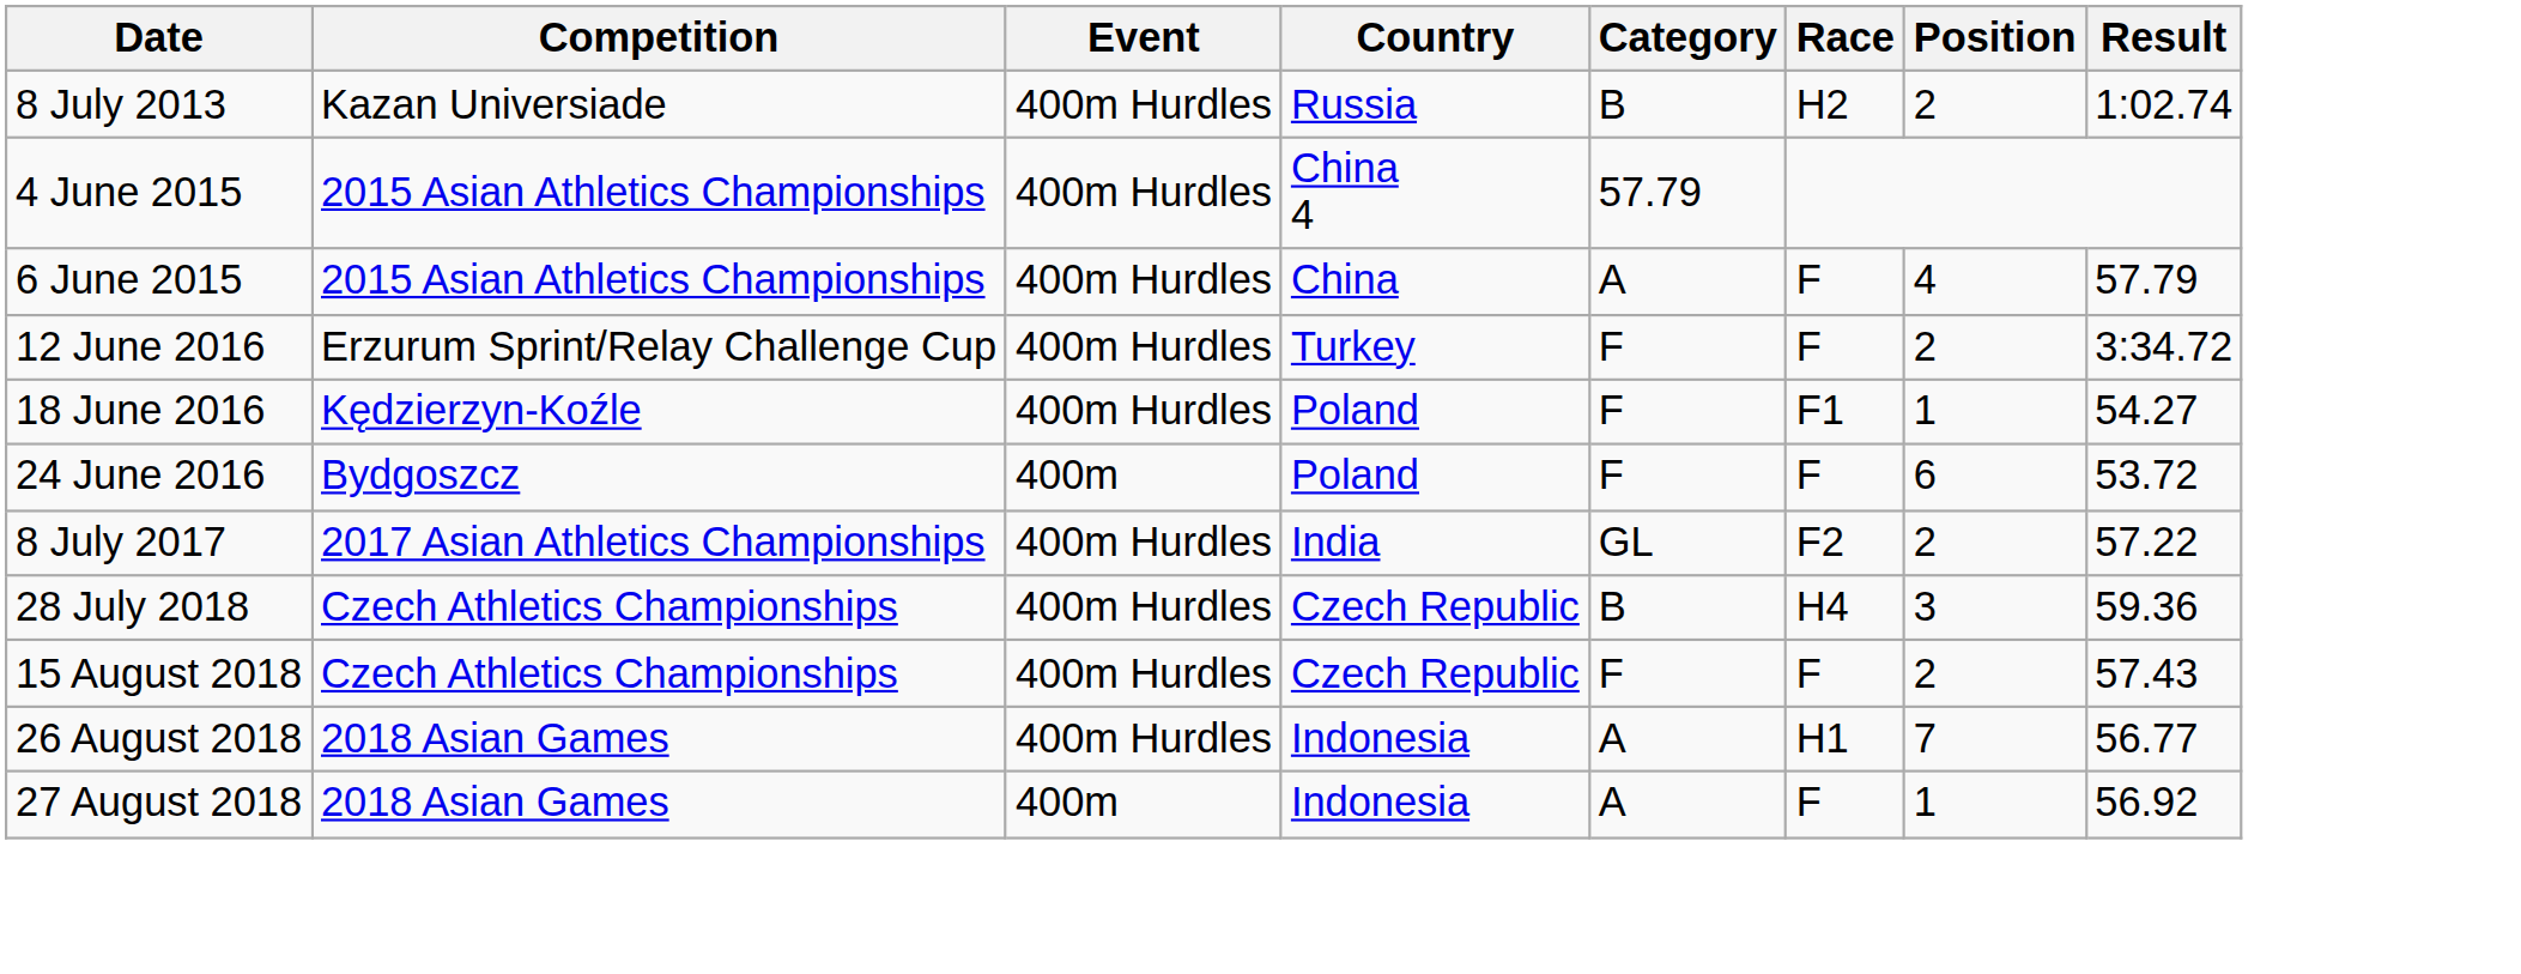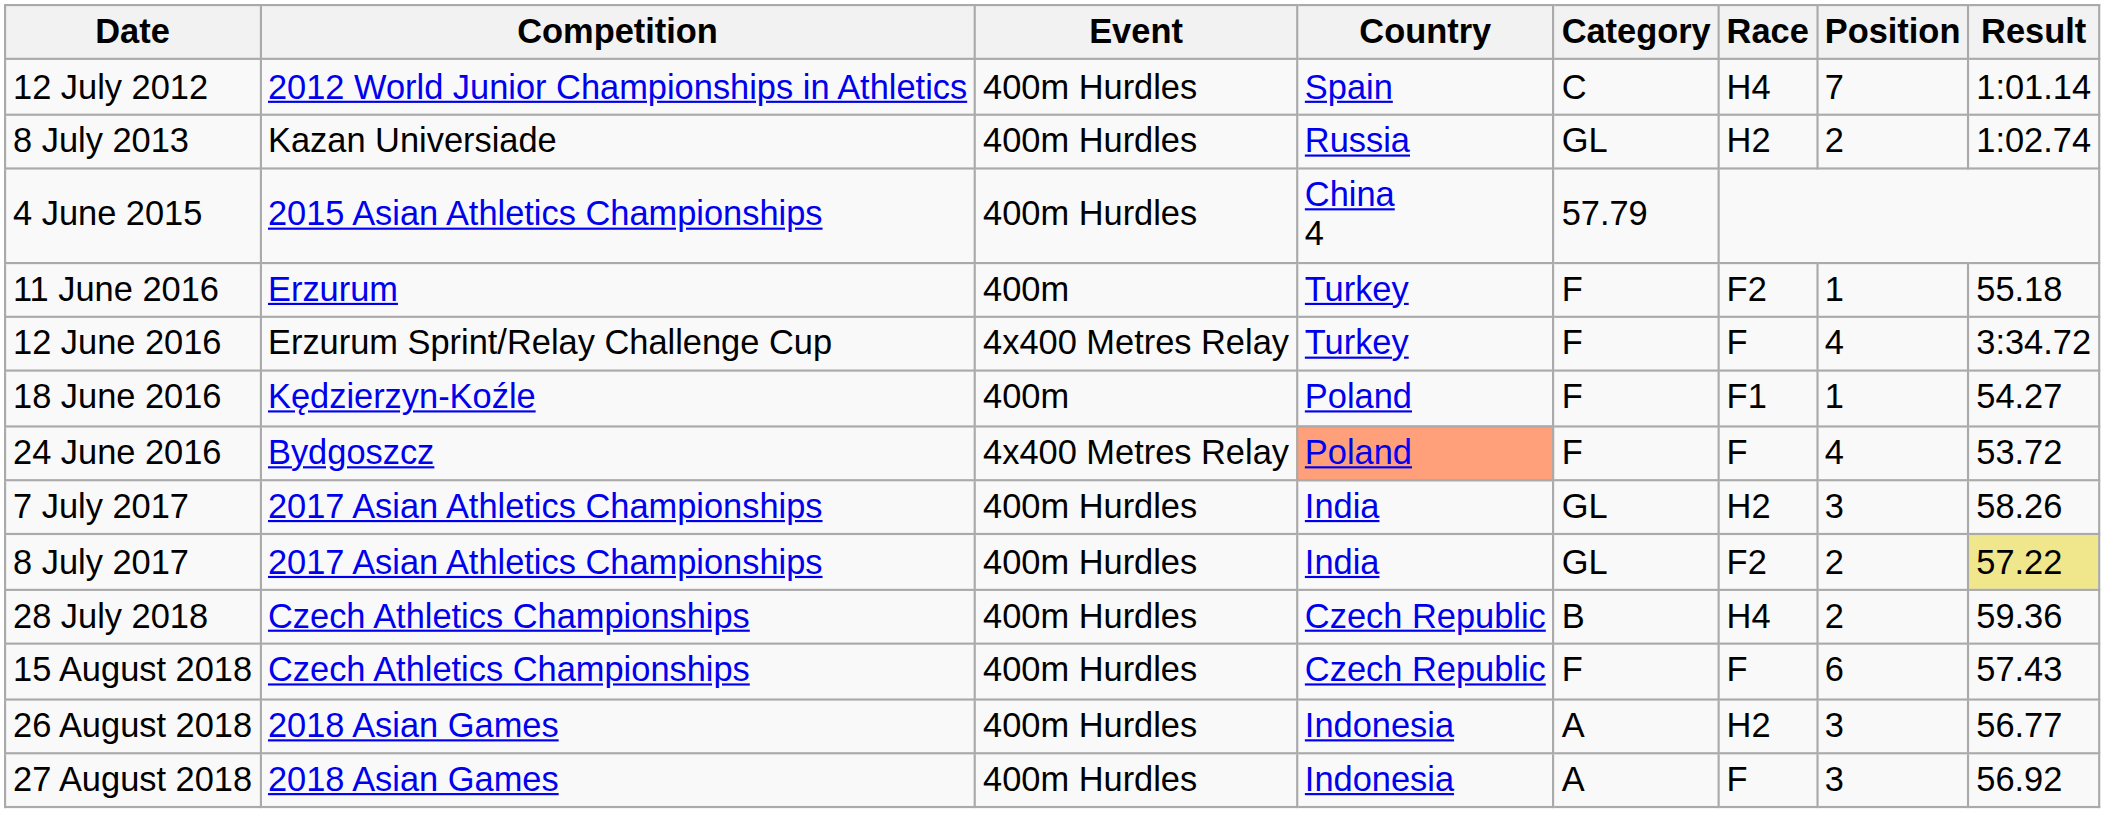 <table class="wikitable">
 <tr>
 <th>Date</th>
 <th>Competition</th>
 <th>Event</th>
 <th>Country</th>
 <th>Category</th>
 <th>Race</th>
 <th>Position</th>
 <th>Result</th>
 </tr>
 <tr>
+<td>12 July 2012</td>
+<td><a href='#'>2012 World Junior Championships in Athletics</a></td>
+<td>400m Hurdles</td>
+<td><a href='#'>Spain</a></td>
+<td>C</td>
+<td>H4</td>
+<td>7</td>
+<td>1:01.14</td>
+</tr>
+<tr>
 <td>8 July 2013</td>
 <td>Kazan Universiade</td>
 <td>400m Hurdles</td>
 <td><a href='#'>Russia</a></td>
-<td>B</td>
+<td>GL</td>
 <td>H2</td>
 <td>2</td>
 <td>1:02.74</td>
 </tr>
 <tr>
 <td>4 June 2015</td>
 <td><a href='#'>2015 Asian Athletics Championships</a></td>
 <td>400m Hurdles</td>
 <td><a href='#'>China</a><br>4</td>
 <td>57.79</td>
 </tr>
 <tr>
-<td>6 June 2015</td>
-<td><a href='#'>2015 Asian Athletics Championships</a></td>
-<td>400m Hurdles</td>
-<td><a href='#'>China</a></td>
-<td>A</td>
+<td>11 June 2016</td>
+<td><a href='#'>Erzurum</a></td>
+<td>400m</td>
+<td><a href='#'>Turkey</a></td>
 <td>F</td>
-<td>4</td>
-<td>57.79</td>
+<td>F2</td>
+<td>1</td>
+<td>55.18</td>
 </tr>
 <tr>
 <td>12 June 2016</td>
 <td>Erzurum Sprint/Relay Challenge Cup</td>
-<td>400m Hurdles</td>
+<td>4x400 Metres Relay</td>
 <td><a href='#'>Turkey</a></td>
 <td>F</td>
 <td>F</td>
-<td>2</td>
+<td>4</td>
 <td>3:34.72</td>
 </tr>
 <tr>
 <td>18 June 2016</td>
 <td><a href='#'>Kędzierzyn-Koźle</a></td>
-<td>400m Hurdles</td>
+<td>400m</td>
 <td><a href='#'>Poland</a></td>
 <td>F</td>
 <td>F1</td>
 <td>1</td>
 <td>54.27</td>
 </tr>
 <tr>
 <td>24 June 2016</td>
 <td><a href='#'>Bydgoszcz</a></td>
-<td>400m</td>
-<td><a href='#'>Poland</a></td>
+<td>4x400 Metres Relay</td>
+<td style="background: lightsalmon;"><a href='#'>Poland</a></td>
 <td>F</td>
 <td>F</td>
-<td>6</td>
+<td>4</td>
 <td>53.72</td>
+</tr>
+<tr>
+<td>7 July 2017</td>
+<td><a href='#'>2017 Asian Athletics Championships</a></td>
+<td>400m Hurdles</td>
+<td><a href='#'>India</a></td>
+<td>GL</td>
+<td>H2</td>
+<td>3</td>
+<td>58.26</td>
 </tr>
 <tr>
 <td>8 July 2017</td>
 <td><a href='#'>2017 Asian Athletics Championships</a></td>
 <td>400m Hurdles</td>
 <td><a href='#'>India</a></td>
 <td>GL</td>
 <td>F2</td>
 <td>2</td>
-<td>57.22</td>
+<td style="background: khaki;">57.22</td>
 </tr>
 <tr>
 <td>28 July 2018</td>
 <td><a href='#'>Czech Athletics Championships</a></td>
 <td>400m Hurdles</td>
 <td><a href='#'>Czech Republic</a></td>
 <td>B</td>
 <td>H4</td>
-<td>3</td>
+<td>2</td>
 <td>59.36</td>
 </tr>
 <tr>
 <td>15 August 2018</td>
 <td><a href='#'>Czech Athletics Championships</a></td>
 <td>400m Hurdles</td>
 <td><a href='#'>Czech Republic</a></td>
 <td>F</td>
 <td>F</td>
-<td>2</td>
+<td>6</td>
 <td>57.43</td>
 </tr>
 <tr>
 <td>26 August 2018</td>
 <td><a href='#'>2018 Asian Games</a></td>
 <td>400m Hurdles</td>
 <td><a href='#'>Indonesia</a></td>
 <td>A</td>
-<td>H1</td>
-<td>7</td>
+<td>H2</td>
+<td>3</td>
 <td>56.77</td>
 </tr>
 <tr>
 <td>27 August 2018</td>
 <td><a href='#'>2018 Asian Games</a></td>
-<td>400m</td>
+<td>400m Hurdles</td>
 <td><a href='#'>Indonesia</a></td>
 <td>A</td>
 <td>F</td>
-<td>1</td>
+<td>3</td>
 <td>56.92</td>
 </tr>
 </table>
